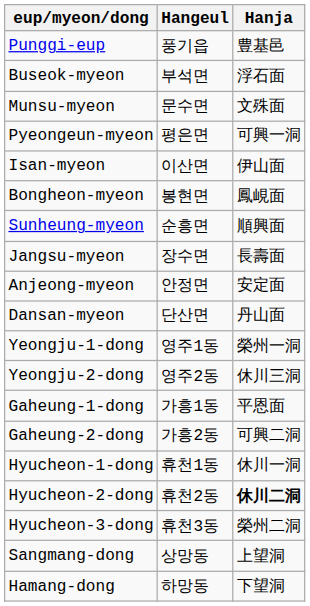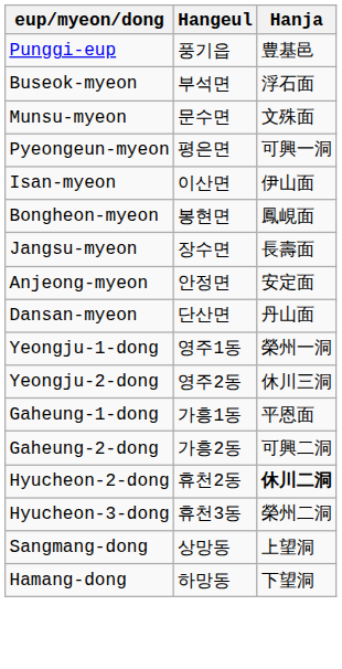 <table class="wikitable sortable">
 <tr>
 <th>eup/myeon/dong</th>
 <th>Hangeul</th>
 <th>Hanja</th>
 </tr>
 <tr>
 <td><a href='#'>Punggi-eup</a></td>
 <td>풍기읍</td>
 <td>豊基邑</td>
 </tr>
 <tr>
 <td>Buseok-myeon</td>
 <td>부석면</td>
 <td>浮石面</td>
 </tr>
 <tr>
 <td>Munsu-myeon</td>
 <td>문수면</td>
 <td>文殊面</td>
 </tr>
 <tr>
 <td>Pyeongeun-myeon</td>
 <td>평은면</td>
 <td>可興一洞</td>
 </tr>
 <tr>
 <td>Isan-myeon</td>
 <td>이산면</td>
 <td>伊山面</td>
 </tr>
 <tr>
 <td>Bongheon-myeon</td>
 <td>봉현면</td>
 <td>鳳峴面</td>
 </tr>
 <tr>
-<td><a href='#'>Sunheung-myeon</a></td>
-<td>순흥면</td>
-<td>順興面</td>
-</tr>
-<tr>
 <td>Jangsu-myeon</td>
 <td>장수면</td>
 <td>長壽面</td>
 </tr>
 <tr>
 <td>Anjeong-myeon</td>
 <td>안정면</td>
 <td>安定面</td>
 </tr>
 <tr>
 <td>Dansan-myeon</td>
 <td>단산면</td>
 <td>丹山面</td>
 </tr>
 <tr>
 <td>Yeongju-1-dong</td>
 <td>영주1동</td>
 <td>榮州一洞</td>
 </tr>
 <tr>
 <td>Yeongju-2-dong</td>
 <td>영주2동</td>
 <td>休川三洞</td>
 </tr>
 <tr>
 <td>Gaheung-1-dong</td>
 <td>가흥1동</td>
 <td>平恩面</td>
 </tr>
 <tr>
 <td>Gaheung-2-dong</td>
 <td>가흥2동</td>
 <td>可興二洞</td>
 </tr>
 <tr>
-<td>Hyucheon-1-dong</td>
-<td>휴천1동</td>
-<td>休川一洞</td>
-</tr>
-<tr>
 <td>Hyucheon-2-dong</td>
 <td>휴천2동</td>
 <td><strong>休川二洞</strong></td>
 </tr>
 <tr>
 <td>Hyucheon-3-dong</td>
 <td>휴천3동</td>
 <td>榮州二洞</td>
 </tr>
 <tr>
 <td>Sangmang-dong</td>
 <td>상망동</td>
 <td>上望洞</td>
 </tr>
 <tr>
 <td>Hamang-dong</td>
 <td>하망동</td>
 <td>下望洞</td>
 </tr>
 </table>
